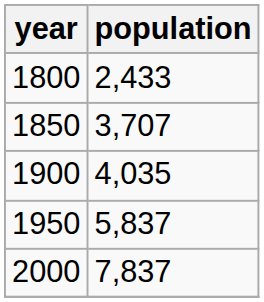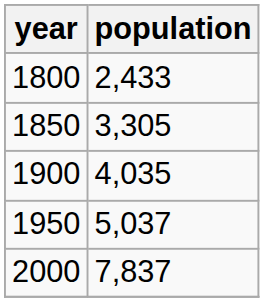 <table class="wikitable">
 <tr>
 <th>year</th>
 <th>population</th>
 </tr>
 <tr>
 <td>1800</td>
 <td>2,433</td>
 </tr>
 <tr>
 <td>1850</td>
-<td>3,707</td>
+<td>3,305</td>
 </tr>
 <tr>
 <td>1900</td>
 <td>4,035</td>
 </tr>
 <tr>
 <td>1950</td>
-<td>5,837</td>
+<td>5,037</td>
 </tr>
 <tr>
 <td>2000</td>
 <td>7,837</td>
 </tr>
 <tr>
 </tr>
 </table>
